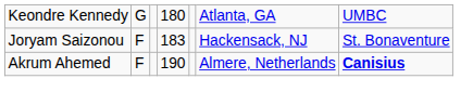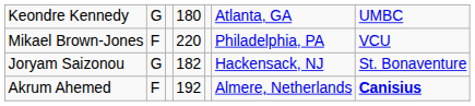 <table class="wikitable sortable" border="1">
 <tr>
 <td>Keondre Kennedy</td>
 <td>G</td>
 <td></td>
 <td>180</td>
 <td></td>
 <td><a href='#'>Atlanta, GA</a></td>
 <td><a href='#'>UMBC</a></td>
 </tr>
 <tr>
-<td>Joryam Saizonou</td>
+<td>Mikael Brown-Jones</td>
 <td>F</td>
 <td></td>
-<td>183</td>
+<td>220</td>
+<td></td>
+<td><a href='#'>Philadelphia, PA</a></td>
+<td><a href='#'>VCU</a></td>
+</tr>
+<tr>
+<td>Joryam Saizonou</td>
+<td>G</td>
+<td></td>
+<td>182</td>
 <td></td>
 <td><a href='#'>Hackensack, NJ</a></td>
 <td><a href='#'>St. Bonaventure</a></td>
 </tr>
 <tr>
 <td>Akrum Ahemed</td>
 <td>F</td>
 <td></td>
-<td>190</td>
+<td>192</td>
 <td></td>
 <td><a href='#'>Almere, Netherlands</a></td>
 <td><strong><a href='#'>Canisius</a></strong></td>
 </tr>
 </table>
